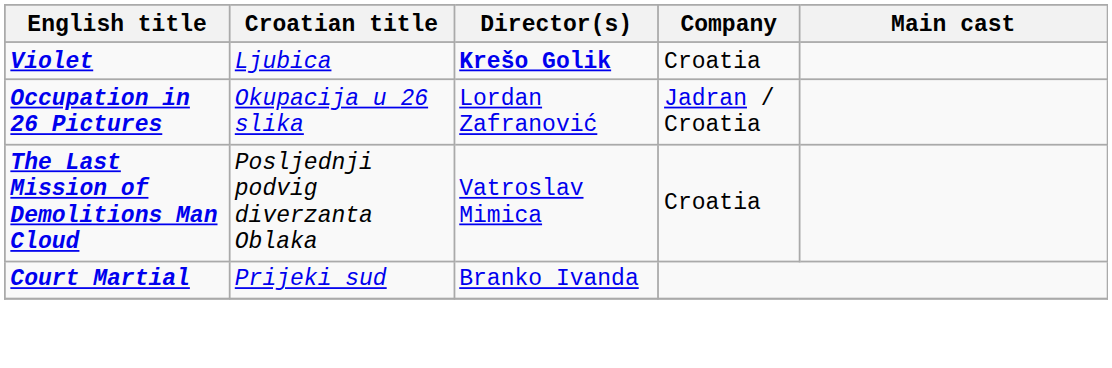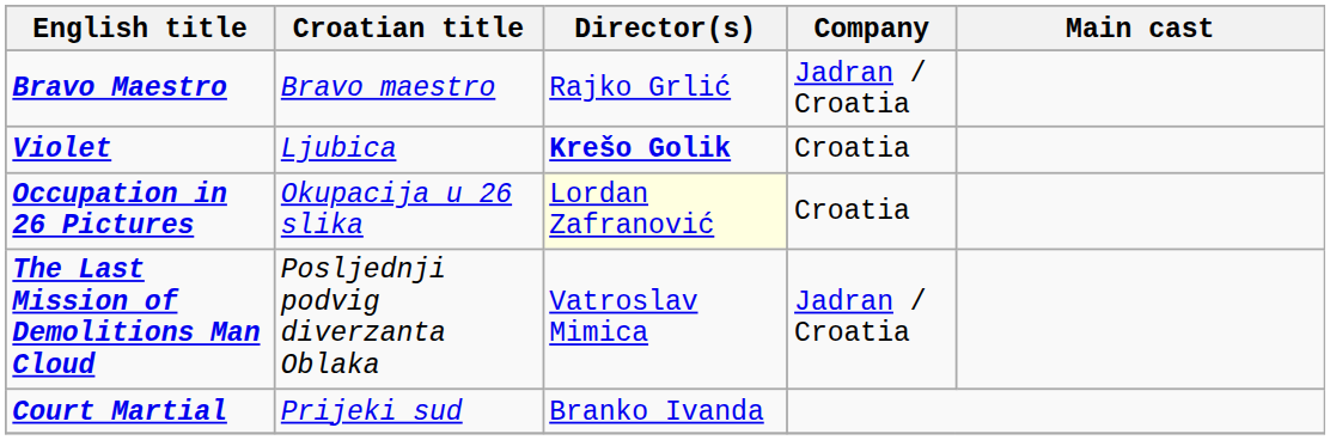 <table class="wikitable" width= "100%">
 <tr>
 <th width=16%>English title</th>
 <th width=16%>Croatian title</th>
 <th width=14%>Director(s)</th>
 <th width=10%>Company</th>
 <th width=22%>Main cast</th>
+</tr>
+<tr>
+<td><strong><em><a href='#'>Bravo Maestro</a></em></strong></td>
+<td><em><a href='#'>Bravo maestro</a></em></td>
+<td><a href='#'>Rajko Grlić</a></td>
+<td><a href='#'>Jadran</a> / Croatia</td>
+<td></td>
 </tr>
 <tr>
 <td><strong><em><a href='#'>Violet</a></em></strong></td>
 <td><em><a href='#'>Ljubica</a></em></td>
 <td><strong><a href='#'>Krešo Golik</a></strong></td>
 <td>Croatia</td>
 <td></td>
 </tr>
 <tr>
 <td><strong><em><a href='#'>Occupation in 26 Pictures</a></em></strong></td>
 <td><em><a href='#'>Okupacija u 26 slika</a></em></td>
-<td><a href='#'>Lordan Zafranović</a></td>
-<td><a href='#'>Jadran</a> / Croatia</td>
+<td style="background: lightyellow;"><a href='#'>Lordan Zafranović</a></td>
+<td>Croatia</td>
 <td></td>
 </tr>
 <tr>
 <td><strong><em><a href='#'>The Last Mission of Demolitions Man Cloud</a></em></strong></td>
 <td><em>Posljednji podvig diverzanta Oblaka</em></td>
 <td><a href='#'>Vatroslav Mimica</a></td>
-<td>Croatia</td>
+<td><a href='#'>Jadran</a> / Croatia</td>
 <td></td>
 </tr>
 <tr>
 <td><strong><em><a href='#'>Court Martial</a></em></strong></td>
 <td><em><a href='#'>Prijeki sud</a></em></td>
 <td><a href='#'>Branko Ivanda</a></td>
 <td colspan="2"></td>
 </tr>
 <tr>
 </tr>
 </table>
